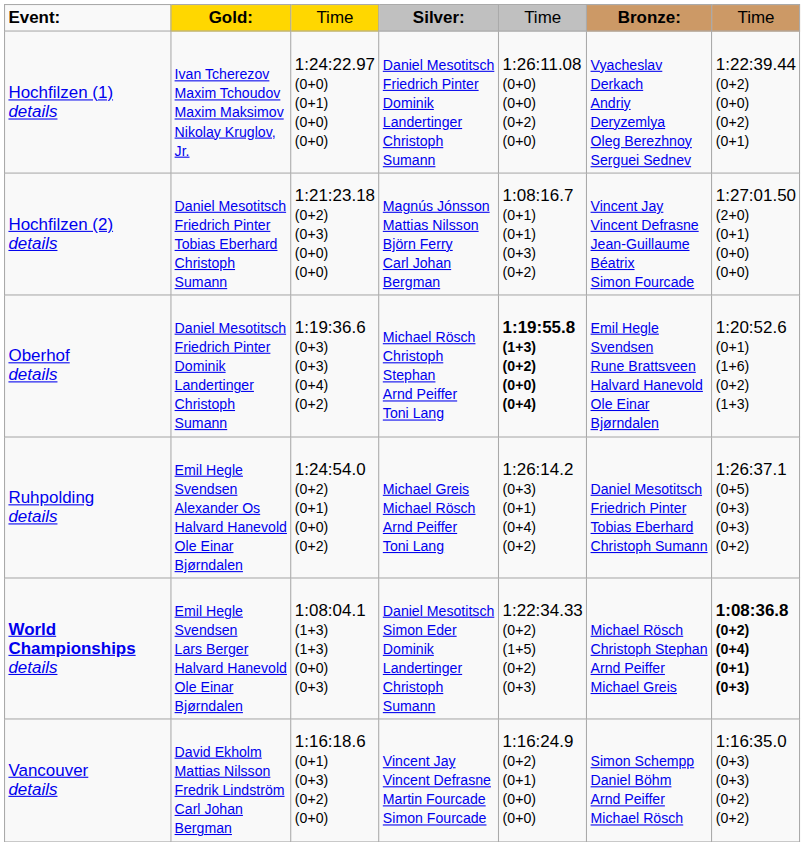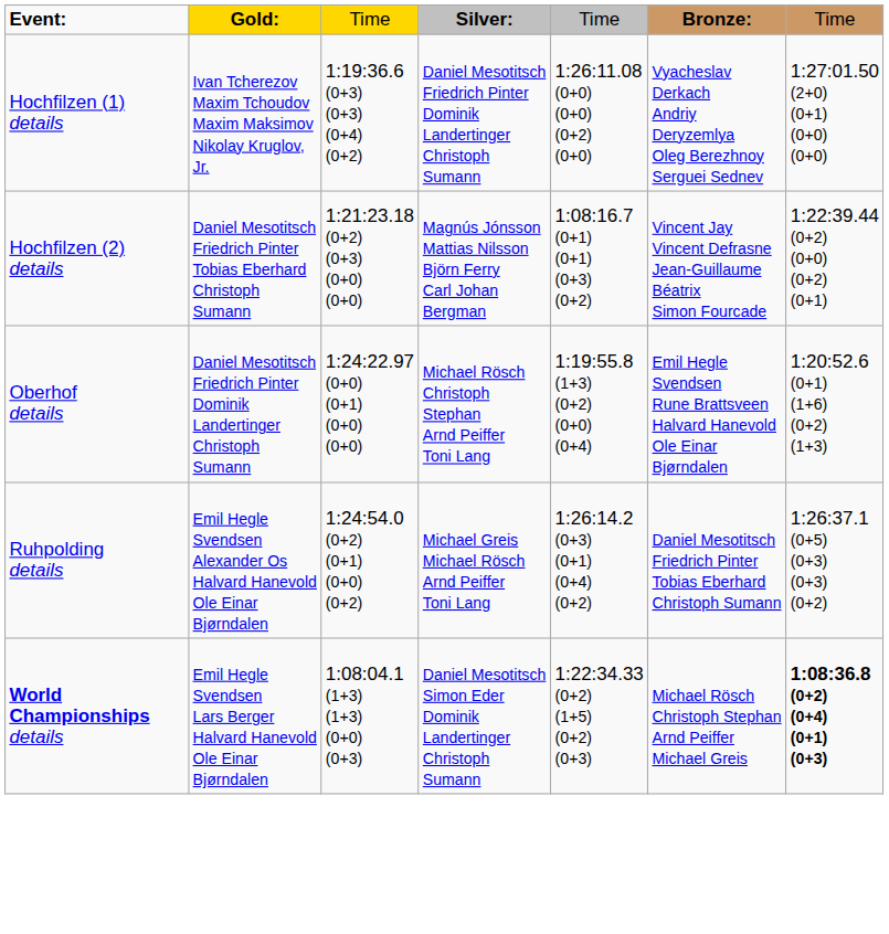 <table class="wikitable" width=85%>
 <tr>
 <td><strong>Event:</strong></td>
 <td style="text-align:center;background-color:gold;"><strong>Gold:</strong></td>
 <td style="text-align:center;background-color:gold;">Time</td>
 <td style="text-align:center;background-color:silver;"><strong>Silver:</strong></td>
 <td style="text-align:center;background-color:silver;">Time</td>
 <td style="text-align:center;background-color:#CC9966;"><strong>Bronze:</strong></td>
 <td style="text-align:center;background-color:#CC9966;">Time</td>
 </tr>
 <tr>
 <td><a href='#'>Hochfilzen (1)</a><br><em><a href='#'>details</a></em></td>
 <td><strong></strong> <br><small><a href='#'>Ivan Tcherezov</a><br><a href='#'>Maxim Tchoudov</a><br><a href='#'>Maxim Maksimov</a><br><a href='#'>Nikolay Kruglov, Jr.</a></small></td>
-<td>1:24:22.97<br><small>(0+0)<br>(0+1)<br>(0+0)<br>(0+0)</small></td>
+<td>1:19:36.6<br><small>(0+3)<br>(0+3)<br>(0+4)<br>(0+2)</small></td>
 <td>  <br><small><a href='#'>Daniel Mesotitsch</a><br><a href='#'>Friedrich Pinter</a><br><a href='#'>Dominik Landertinger</a><br><a href='#'>Christoph Sumann</a></small></td>
 <td>1:26:11.08<br><small>(0+0)<br>(0+0)<br>(0+2)<br>(0+0)</small></td>
 <td> <br><small><a href='#'>Vyacheslav Derkach</a><br><a href='#'>Andriy Deryzemlya</a><br><a href='#'>Oleg Berezhnoy</a><br><a href='#'>Serguei Sednev</a></small></td>
-<td>1:22:39.44<br><small>(0+2)<br>(0+0)<br>(0+2)<br>(0+1)</small></td>
+<td>1:27:01.50<br><small>(2+0)<br>(0+1)<br>(0+0)<br>(0+0)</small></td>
 </tr>
 <tr>
 <td><a href='#'>Hochfilzen (2)</a><br><em><a href='#'>details</a></em></td>
 <td><strong></strong><br><small><a href='#'>Daniel Mesotitsch</a><br><a href='#'>Friedrich Pinter</a><br><a href='#'>Tobias Eberhard</a><br><a href='#'>Christoph Sumann</a></small></td>
 <td>1:21:23.18<br><small>(0+2)<br>(0+3)<br>(0+0)<br>(0+0)</small></td>
 <td><br><small><a href='#'>Magnús Jónsson</a><br><a href='#'>Mattias Nilsson</a><br><a href='#'>Björn Ferry</a><br><a href='#'>Carl Johan Bergman</a></small></td>
 <td>1:08:16.7<br><small>(0+1)<br>(0+1)<br>(0+3)<br>(0+2)</small></td>
 <td><br><small><a href='#'>Vincent Jay</a><br><a href='#'>Vincent Defrasne</a><br><a href='#'>Jean-Guillaume Béatrix</a><br><a href='#'>Simon Fourcade</a></small></td>
-<td>1:27:01.50<br><small>(2+0)<br>(0+1)<br>(0+0)<br>(0+0)</small></td>
+<td>1:22:39.44<br><small>(0+2)<br>(0+0)<br>(0+2)<br>(0+1)</small></td>
 </tr>
 <tr>
 <td><a href='#'>Oberhof</a><br><em><a href='#'>details</a></em></td>
 <td><strong></strong><br><small><a href='#'>Daniel Mesotitsch</a><br><a href='#'>Friedrich Pinter</a><br><a href='#'>Dominik Landertinger</a><br><a href='#'>Christoph Sumann</a></small></td>
-<td>1:19:36.6<br><small>(0+3)<br>(0+3)<br>(0+4)<br>(0+2)</small></td>
+<td>1:24:22.97<br><small>(0+0)<br>(0+1)<br>(0+0)<br>(0+0)</small></td>
 <td><br><small><a href='#'>Michael Rösch</a><br><a href='#'>Christoph Stephan</a><br><a href='#'>Arnd Peiffer</a><br><a href='#'>Toni Lang</a></small></td>
-<td><strong>1:19:55.8<br><small>(1+3)<br>(0+2)<br>(0+0)<br>(0+4)</small></strong></td>
+<td>1:19:55.8<br><small>(1+3)<br>(0+2)<br>(0+0)<br>(0+4)</small></td>
 <td><br><small><a href='#'>Emil Hegle Svendsen</a><br><a href='#'>Rune Brattsveen</a><br><a href='#'>Halvard Hanevold</a><br><a href='#'>Ole Einar Bjørndalen</a></small></td>
 <td>1:20:52.6<br><small>(0+1)<br>(1+6)<br>(0+2)<br>(1+3)</small></td>
 </tr>
 <tr>
 <td><a href='#'>Ruhpolding</a><br><em><a href='#'>details</a></em></td>
 <td><strong></strong><br><small><a href='#'>Emil Hegle Svendsen</a><br><a href='#'>Alexander Os</a><br><a href='#'>Halvard Hanevold</a><br><a href='#'>Ole Einar Bjørndalen</a></small></td>
 <td>1:24:54.0<br><small>(0+2)<br>(0+1)<br>(0+0)<br>(0+2)</small></td>
 <td><br><small><a href='#'>Michael Greis</a><br><a href='#'>Michael Rösch</a><br><a href='#'>Arnd Peiffer</a><br><a href='#'>Toni Lang</a></small></td>
 <td>1:26:14.2 <br><small>(0+3)<br>(0+1)<br>(0+4)<br>(0+2)</small></td>
 <td><br><small><a href='#'>Daniel Mesotitsch</a><br><a href='#'>Friedrich Pinter</a><br><a href='#'>Tobias Eberhard</a><br><a href='#'>Christoph Sumann</a></small></td>
 <td>1:26:37.1<br><small>(0+5)<br>(0+3)<br>(0+3)<br>(0+2)</small></td>
 </tr>
 <tr>
 <td><strong><a href='#'>World Championships</a></strong><br><em><a href='#'>details</a></em></td>
 <td><strong></strong><br><small><a href='#'>Emil Hegle Svendsen</a><br><a href='#'>Lars Berger</a><br><a href='#'>Halvard Hanevold</a><br><a href='#'>Ole Einar Bjørndalen</a></small></td>
 <td>1:08:04.1<br><small>(1+3)<br>(1+3)<br>(0+0)<br>(0+3)</small></td>
 <td><br><small><a href='#'>Daniel Mesotitsch</a><br><a href='#'>Simon Eder</a><br><a href='#'>Dominik Landertinger</a><br><a href='#'>Christoph Sumann</a></small></td>
 <td>1:22:34.33<br><small>(0+2)<br>(1+5)<br>(0+2)<br>(0+3)</small></td>
 <td><br><small><a href='#'>Michael Rösch</a><br><a href='#'>Christoph Stephan</a><br><a href='#'>Arnd Peiffer</a><br><a href='#'>Michael Greis</a></small></td>
 <td><strong>1:08:36.8<br><small>(0+2)<br>(0+4)<br>(0+1)<br>(0+3)</small></strong></td>
 </tr>
-<tr>
-<td><a href='#'>Vancouver</a><br><em><a href='#'>details</a></em></td>
-<td><strong></strong><br><small><a href='#'>David Ekholm</a><br><a href='#'>Mattias Nilsson</a><br><a href='#'>Fredrik Lindström</a><br><a href='#'>Carl Johan Bergman</a></small></td>
-<td>1:16:18.6<br><small>(0+1)<br>(0+3)<br>(0+2)<br>(0+0)</small></td>
-<td><br><small><a href='#'>Vincent Jay</a><br><a href='#'>Vincent Defrasne</a><br><a href='#'>Martin Fourcade</a><br><a href='#'>Simon Fourcade</a></small></td>
-<td>1:16:24.9<br><small>(0+2)<br>(0+1)<br>(0+0)<br>(0+0)</small></td>
-<td><br><small><a href='#'>Simon Schempp</a><br><a href='#'>Daniel Böhm</a><br><a href='#'>Arnd Peiffer</a><br><a href='#'>Michael Rösch</a></small></td>
-<td>1:16:35.0<br><small>(0+3)<br>(0+3)<br>(0+2)<br>(0+2)</small></td>
-</tr>
 </table>
